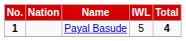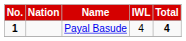 <table class="wikitable sortable" style="font-size: 95%; text-align: center;">
 <tr>
 <th style="background:#d50000; color:white; text-align:center;">No.</th>
 <th style="background:#d50000; color:white; text-align:center;">Nation</th>
 <th style="background:#d50000; color:white; text-align:center;">Name</th>
 <th style="background:#d50000; color:white; text-align:center;">IWL</th>
 <th style="background:#d50000; color:white; text-align:center;">Total</th>
 </tr>
 <tr>
 <td><strong>1</strong></td>
 <td></td>
 <td><a href='#'>Payal Basude</a></td>
-<td>5</td>
+<td>4</td>
 <td><strong>4</strong></td>
 </tr>
 <tr>
 </tr>
 </table>
